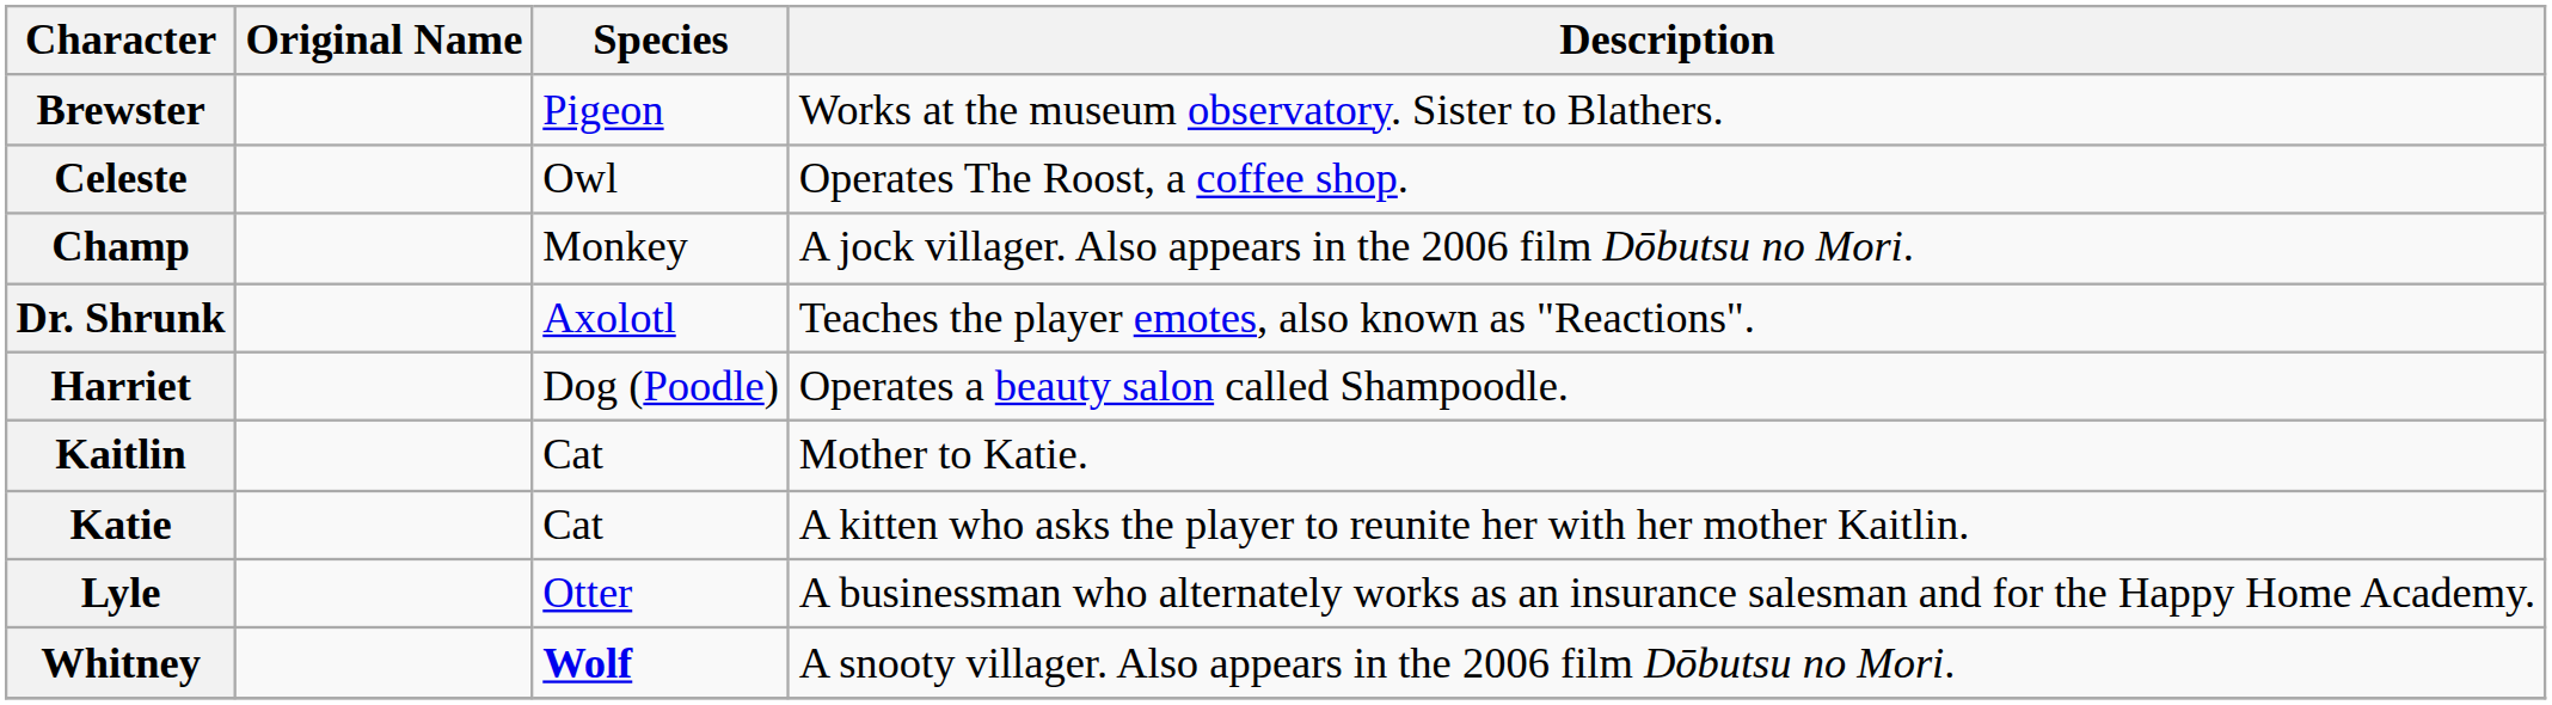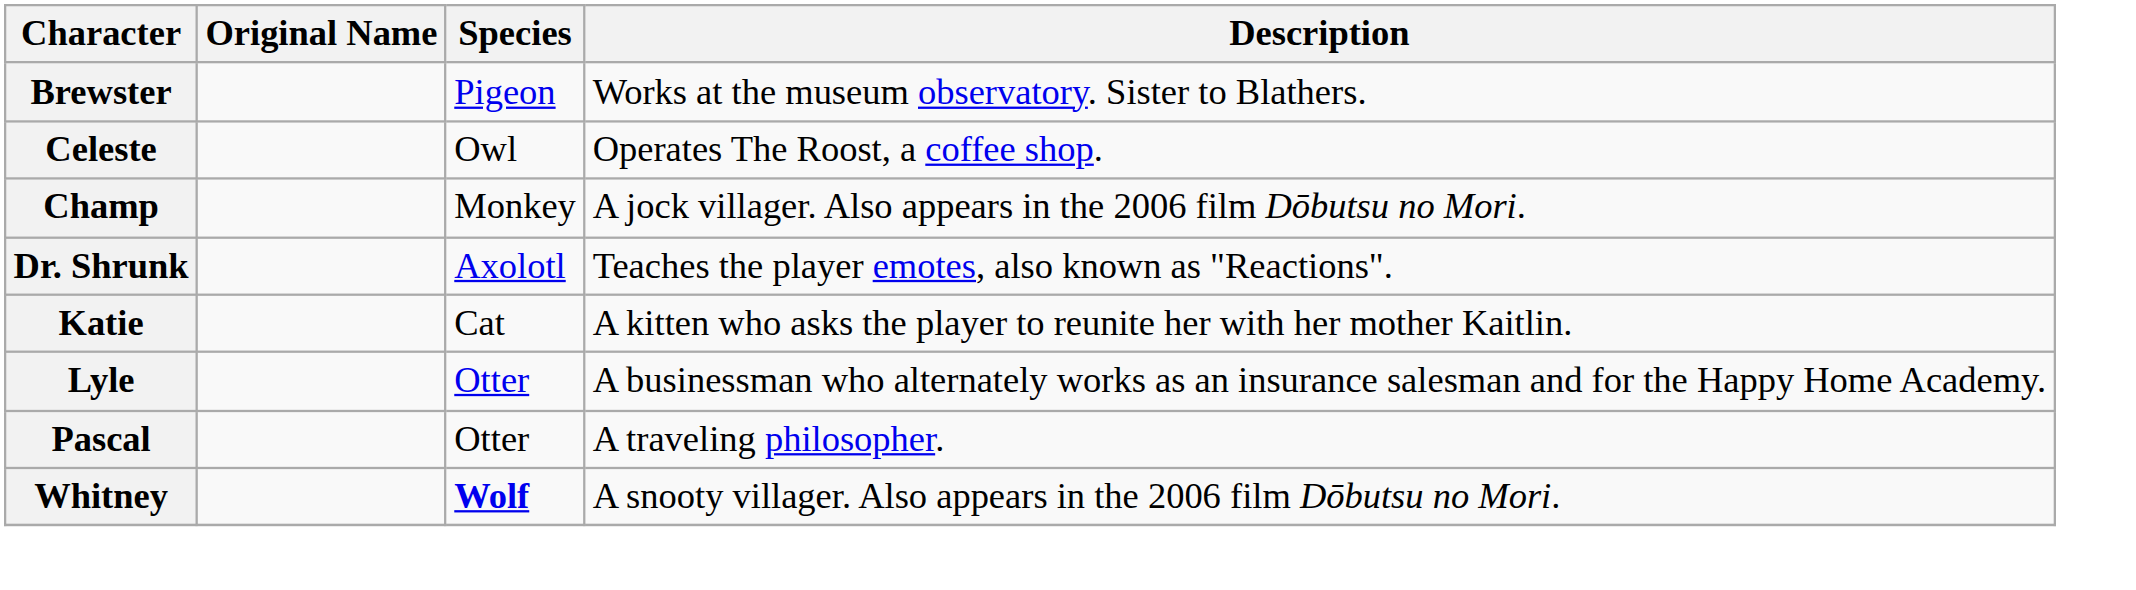 <table class="wikitable plainrowheaders sortable">
 <tr>
 <th scope= "col">Character</th>
 <th scope= "col">Original Name</th>
 <th scope= "col">Species</th>
 <th scope="col" class="unsortable">Description</th>
 </tr>
 <tr>
 <th scope="row">Brewster</th>
 <td></td>
 <td><a href='#'>Pigeon</a></td>
 <td>Works at the museum <a href='#'>observatory</a>. Sister to Blathers.</td>
 </tr>
 <tr>
 <th scope="row">Celeste</th>
 <td></td>
 <td>Owl</td>
 <td>Operates The Roost, a <a href='#'>coffee shop</a>.</td>
 </tr>
 <tr>
 <th scope="row">Champ</th>
 <td></td>
 <td>Monkey</td>
 <td>A jock villager. Also appears in the 2006 film <em>Dōbutsu no Mori</em>.</td>
 </tr>
 <tr>
 <th scope="row">Dr. Shrunk</th>
 <td></td>
 <td><a href='#'>Axolotl</a></td>
 <td>Teaches the player <a href='#'>emotes</a>, also known as "Reactions".</td>
 </tr>
 <tr>
-<th scope="row">Harriet</th>
-<td></td>
-<td>Dog (<a href='#'>Poodle</a>)</td>
-<td>Operates a <a href='#'>beauty salon</a> called Shampoodle.</td>
-</tr>
-<tr>
-<th scope="row">Kaitlin</th>
-<td></td>
-<td>Cat</td>
-<td>Mother to Katie.</td>
-</tr>
-<tr>
 <th scope="row">Katie</th>
 <td></td>
 <td>Cat</td>
 <td>A kitten who asks the player to reunite her with her mother Kaitlin.</td>
 </tr>
 <tr>
 <th scope="row">Lyle</th>
 <td></td>
 <td><a href='#'>Otter</a></td>
 <td>A businessman who alternately works as an insurance salesman and for the Happy Home Academy.</td>
 </tr>
 <tr>
+<th scope="row">Pascal</th>
+<td></td>
+<td>Otter</td>
+<td>A traveling <a href='#'>philosopher</a>.</td>
+</tr>
+<tr>
 <th scope="row">Whitney</th>
 <td></td>
 <td><strong><a href='#'>Wolf</a></strong></td>
 <td>A snooty villager. Also appears in the 2006 film <em>Dōbutsu no Mori</em>.</td>
 </tr>
 <tr>
 </tr>
 </table>
